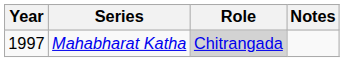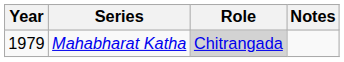 <table class="wikitable">
 <tr>
 <th>Year</th>
 <th>Series</th>
 <th>Role</th>
 <th>Notes</th>
 </tr>
 <tr>
-<td>1997</td>
+<td>1979</td>
 <td><em><a href='#'>Mahabharat Katha</a></em></td>
 <td style="background: lightgrey;"><a href='#'>Chitrangada</a></td>
 <td></td>
 </tr>
 </table>
